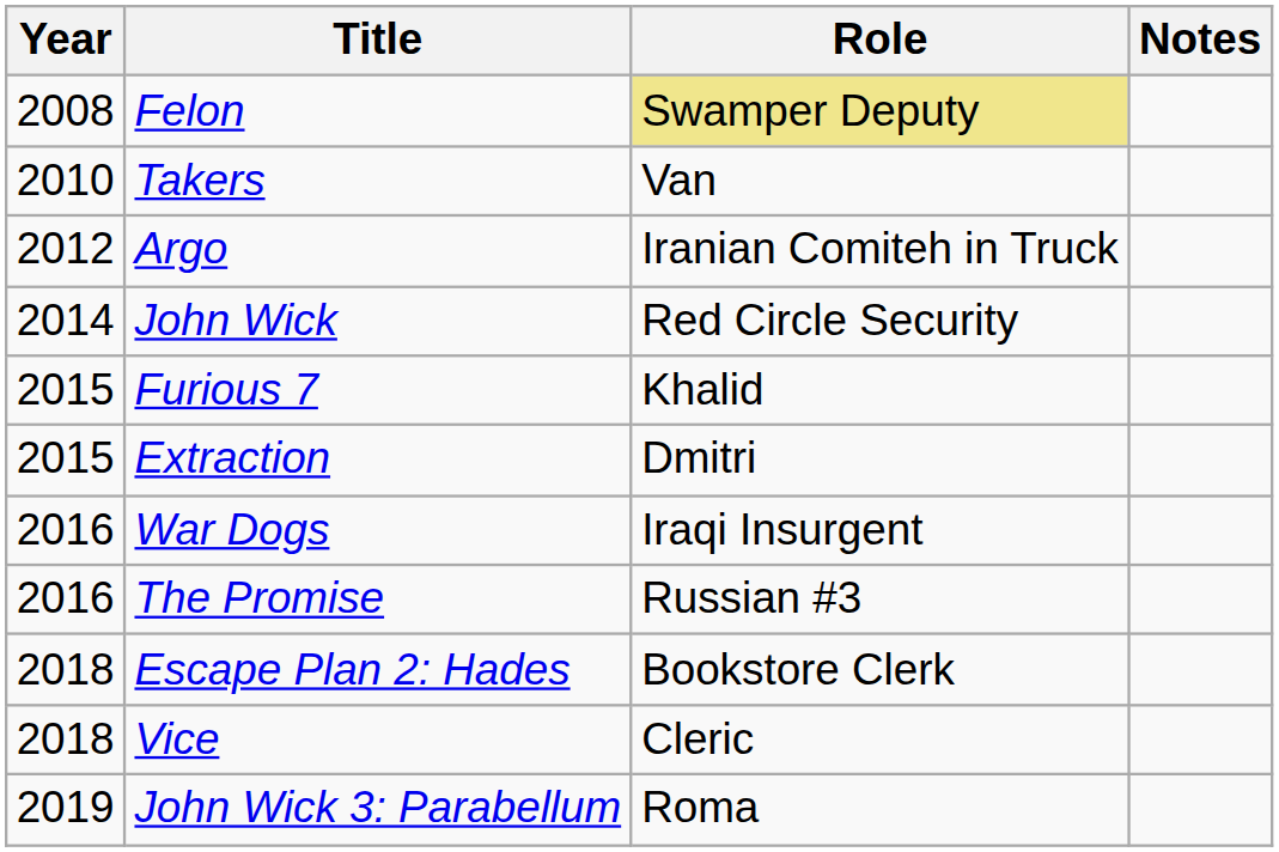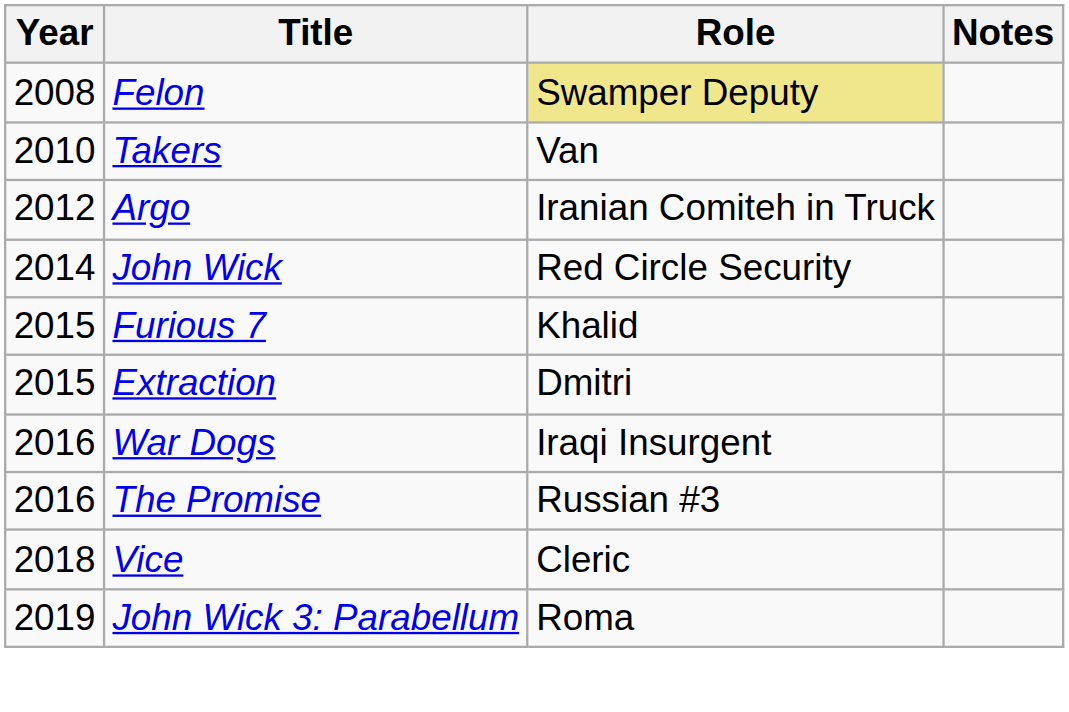 <table class="wikitable sortable">
 <tr>
 <th>Year</th>
 <th>Title</th>
 <th>Role</th>
 <th class="unsortable">Notes</th>
 </tr>
 <tr>
 <td>2008</td>
 <td><em><a href='#'>Felon</a></em></td>
 <td style="background: khaki;">Swamper Deputy</td>
 <td></td>
 </tr>
 <tr>
 <td>2010</td>
 <td><em><a href='#'>Takers</a></em></td>
 <td>Van</td>
 <td></td>
 </tr>
 <tr>
 <td>2012</td>
 <td><em><a href='#'>Argo</a></em></td>
 <td>Iranian Comiteh in Truck</td>
 <td></td>
 </tr>
 <tr>
 <td>2014</td>
 <td><em><a href='#'>John Wick</a></em></td>
 <td>Red Circle Security</td>
 <td></td>
 </tr>
 <tr>
 <td>2015</td>
 <td><em><a href='#'>Furious 7</a></em></td>
 <td>Khalid</td>
 <td></td>
 </tr>
 <tr>
 <td>2015</td>
 <td><em><a href='#'>Extraction</a></em></td>
 <td>Dmitri</td>
 <td></td>
 </tr>
 <tr>
 <td>2016</td>
 <td><em><a href='#'>War Dogs</a></em></td>
 <td>Iraqi Insurgent</td>
 <td></td>
 </tr>
 <tr>
 <td>2016</td>
 <td><em><a href='#'>The Promise</a></em></td>
 <td>Russian #3</td>
 <td></td>
 </tr>
 <tr>
 <td>2018</td>
-<td><em><a href='#'>Escape Plan 2: Hades</a></em></td>
-<td>Bookstore Clerk</td>
-<td></td>
-</tr>
-<tr>
-<td>2018</td>
 <td><em><a href='#'>Vice</a></em></td>
 <td>Cleric</td>
 <td></td>
 </tr>
 <tr>
 <td>2019</td>
 <td><em><a href='#'>John Wick 3: Parabellum</a></em></td>
 <td>Roma</td>
 <td></td>
 </tr>
 </table>
